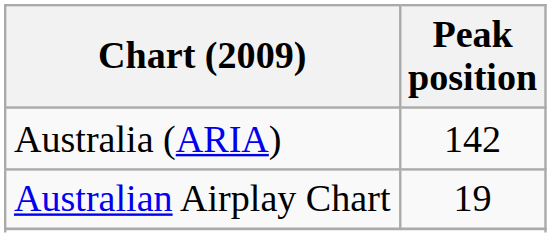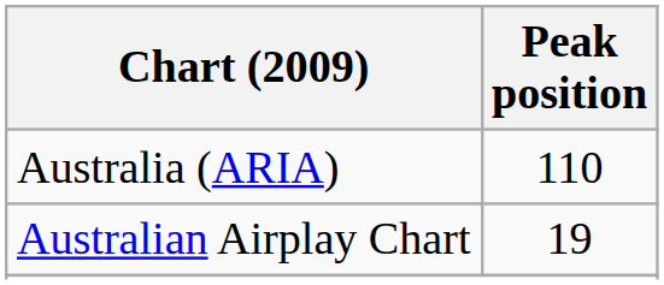 <table class="wikitable sortable">
 <tr>
 <th>Chart (2009)</th>
 <th>Peak<br>position</th>
 </tr>
 <tr>
 <td>Australia (<a href='#'>ARIA</a>)</td>
-<td style="text-align:center;">142</td>
+<td style="text-align:center;">110</td>
 </tr>
 <tr>
 <td><a href='#'>Australian</a> Airplay Chart</td>
 <td style="text-align:center;">19</td>
 </tr>
 <tr>
 </tr>
 <tr>
 </tr>
 <tr>
 </tr>
 <tr>
 </tr>
 <tr>
 </tr>
 <tr>
 </tr>
 <tr>
 </tr>
 <tr>
 </tr>
 </table>
